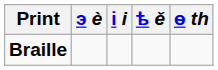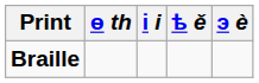 <table class="wikitable" style="text-align:center">
 <tr>
 <th><strong>Print</strong></th>
-<th><a href='#'>э</a> <em>è</em></th>
+<th><a href='#'>ѳ</a> <em>th</em></th>
 <th><a href='#'>і</a> <em>i</em></th>
 <th><a href='#'>ѣ</a> <em>ě</em></th>
-<th><a href='#'>ѳ</a> <em>th</em></th>
+<th><a href='#'>э</a> <em>è</em></th>
 </tr>
 <tr>
 <td><strong>Braille</strong></td>
 <td></td>
 <td></td>
 <td></td>
 <td></td>
 </tr>
 </table>
